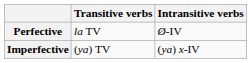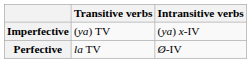 <table class="wikitable">
 <tr>
 <th></th>
 <th>Transitive verbs</th>
 <th>Intransitive verbs</th>
 </tr>
 <tr>
+<th>Imperfective</th>
+<td>(<em>ya</em>) TV</td>
+<td>(<em>ya</em>) <em>x</em>-IV</td>
+</tr>
+<tr>
 <th>Perfective</th>
 <td><em>la</em> TV</td>
 <td><em>Ø</em>-IV</td>
 </tr>
-<tr>
-<th>Imperfective</th>
-<td>(<em>ya</em>) TV</td>
-<td>(<em>ya</em>) <em>x</em>-IV</td>
-</tr>
 </table>
